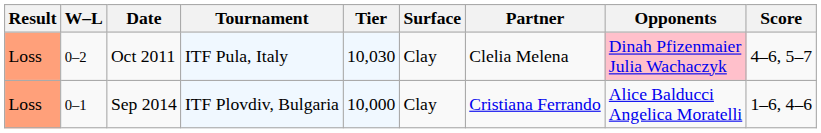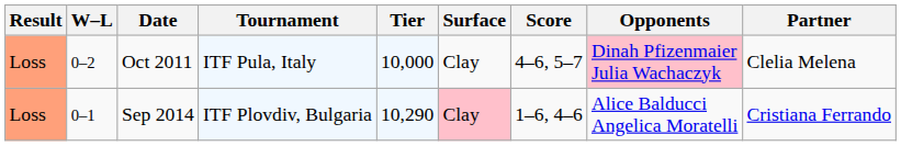 <table class="sortable wikitable">
 <tr>
 <th>Result</th>
 <th class="unsortable">W–L</th>
 <th>Date</th>
 <th>Tournament</th>
 <th>Tier</th>
 <th>Surface</th>
+<th class="unsortable">Score</th>
+<th>Opponents</th>
 <th>Partner</th>
-<th>Opponents</th>
-<th class="unsortable">Score</th>
 </tr>
 <tr>
 <td bgcolor="FFA07A">Loss</td>
 <td><small>0–2</small></td>
 <td>Oct 2011</td>
 <td style="background:#f0f8ff;">ITF Pula, Italy</td>
-<td style="background:#f0f8ff;">10,030</td>
+<td style="background:#f0f8ff;">10,000</td>
 <td>Clay</td>
+<td>4–6, 5–7</td>
+<td style="background: pink;"> <a href='#'>Dinah Pfizenmaier</a> <br>  <a href='#'>Julia Wachaczyk</a></td>
 <td> Clelia Melena</td>
-<td style="background: pink;"> <a href='#'>Dinah Pfizenmaier</a> <br>  <a href='#'>Julia Wachaczyk</a></td>
-<td>4–6, 5–7</td>
 </tr>
 <tr>
 <td bgcolor="FFA07A">Loss</td>
 <td><small>0–1</small></td>
 <td>Sep 2014</td>
 <td style="background:#f0f8ff;">ITF Plovdiv, Bulgaria</td>
-<td style="background:#f0f8ff;">10,000</td>
-<td>Clay</td>
+<td style="background:#f0f8ff;">10,290</td>
+<td style="background: pink;">Clay</td>
+<td>1–6, 4–6</td>
+<td> <a href='#'>Alice Balducci</a> <br>  <a href='#'>Angelica Moratelli</a></td>
 <td> <a href='#'>Cristiana Ferrando</a></td>
-<td> <a href='#'>Alice Balducci</a> <br>  <a href='#'>Angelica Moratelli</a></td>
-<td>1–6, 4–6</td>
 </tr>
 </table>
